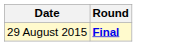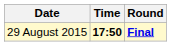 <table class="wikitable">
 <tr>
 <th>Date</th>
+<th>Time</th>
 <th>Round</th>
 </tr>
 <tr style=background:lemonchiffon>
 <td>29 August 2015</td>
+<td><strong>17:50</strong></td>
 <td><strong><a href='#'>Final</a></strong></td>
 </tr>
 </table>
